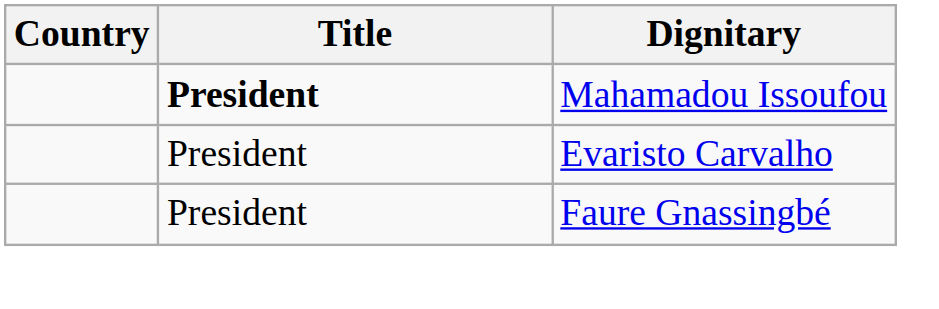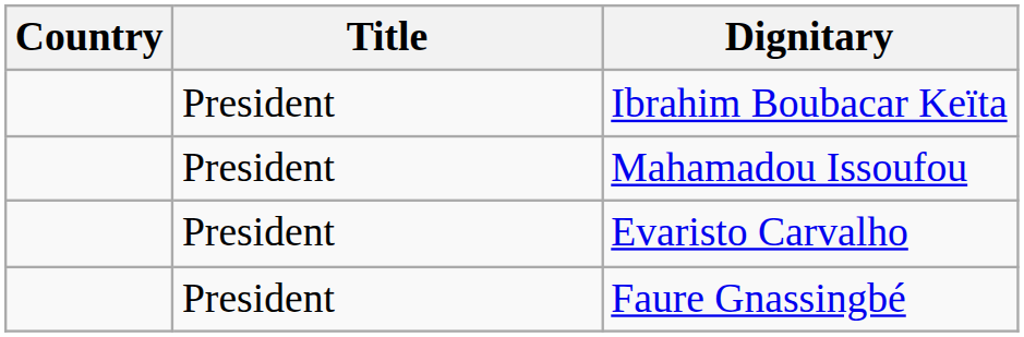 <table class="wikitable sortable">
 <tr>
 <th>Country</th>
 <th width="160px">Title</th>
 <th>Dignitary</th>
 </tr>
 <tr>
 <td></td>
-<td><strong>President</strong></td>
+<td>President</td>
+<td><a href='#'>Ibrahim Boubacar Keïta</a></td>
+</tr>
+<tr>
+<td></td>
+<td>President</td>
 <td><a href='#'>Mahamadou Issoufou</a></td>
 </tr>
 <tr>
 <td></td>
 <td>President</td>
 <td><a href='#'>Evaristo Carvalho</a></td>
 </tr>
 <tr>
 <td></td>
 <td>President</td>
 <td><a href='#'>Faure Gnassingbé</a></td>
 </tr>
 </table>
